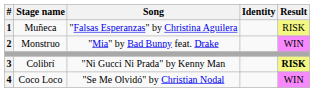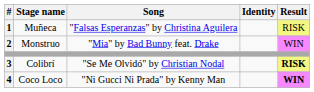 <table class="wikitable plainrowheaders" style="text-align: center">
 <tr>
 <th>#</th>
 <th>Stage name</th>
 <th>Song</th>
 <th>Identity</th>
 <th>Result</th>
 </tr>
 <tr>
 <th>1</th>
 <td>Muñeca</td>
 <td>"<a href='#'>Falsas Esperanzas</a>" by <a href='#'>Christina Aguilera</a></td>
 <td></td>
 <td bgcolor=#F3F781>RISK</td>
 </tr>
 <tr>
 <th>2</th>
 <td>Monstruo</td>
 <td>"<a href='#'>Mia</a>" by <a href='#'>Bad Bunny</a> feat. <a href='#'>Drake</a></td>
 <td></td>
 <td bgcolor=#F888FD>WIN</td>
 </tr>
 <tr>
 <td colspan="5" style="background:darkgray"></td>
 </tr>
 <tr>
 <th>3</th>
 <td>Colibrí</td>
-<td>"Ni Gucci Ni Prada" by Kenny Man</td>
+<td>"Se Me Olvidó" by <a href='#'>Christian Nodal</a></td>
 <td></td>
 <td bgcolor=#F3F781><strong>RISK</strong></td>
 </tr>
 <tr>
 <th>4</th>
 <td>Coco Loco</td>
-<td>"Se Me Olvidó" by <a href='#'>Christian Nodal</a></td>
+<td>"Ni Gucci Ni Prada" by Kenny Man</td>
 <td></td>
-<td bgcolor=#F888FD>WIN</td>
+<td bgcolor=#F888FD><strong>WIN</strong></td>
 </tr>
 </table>
